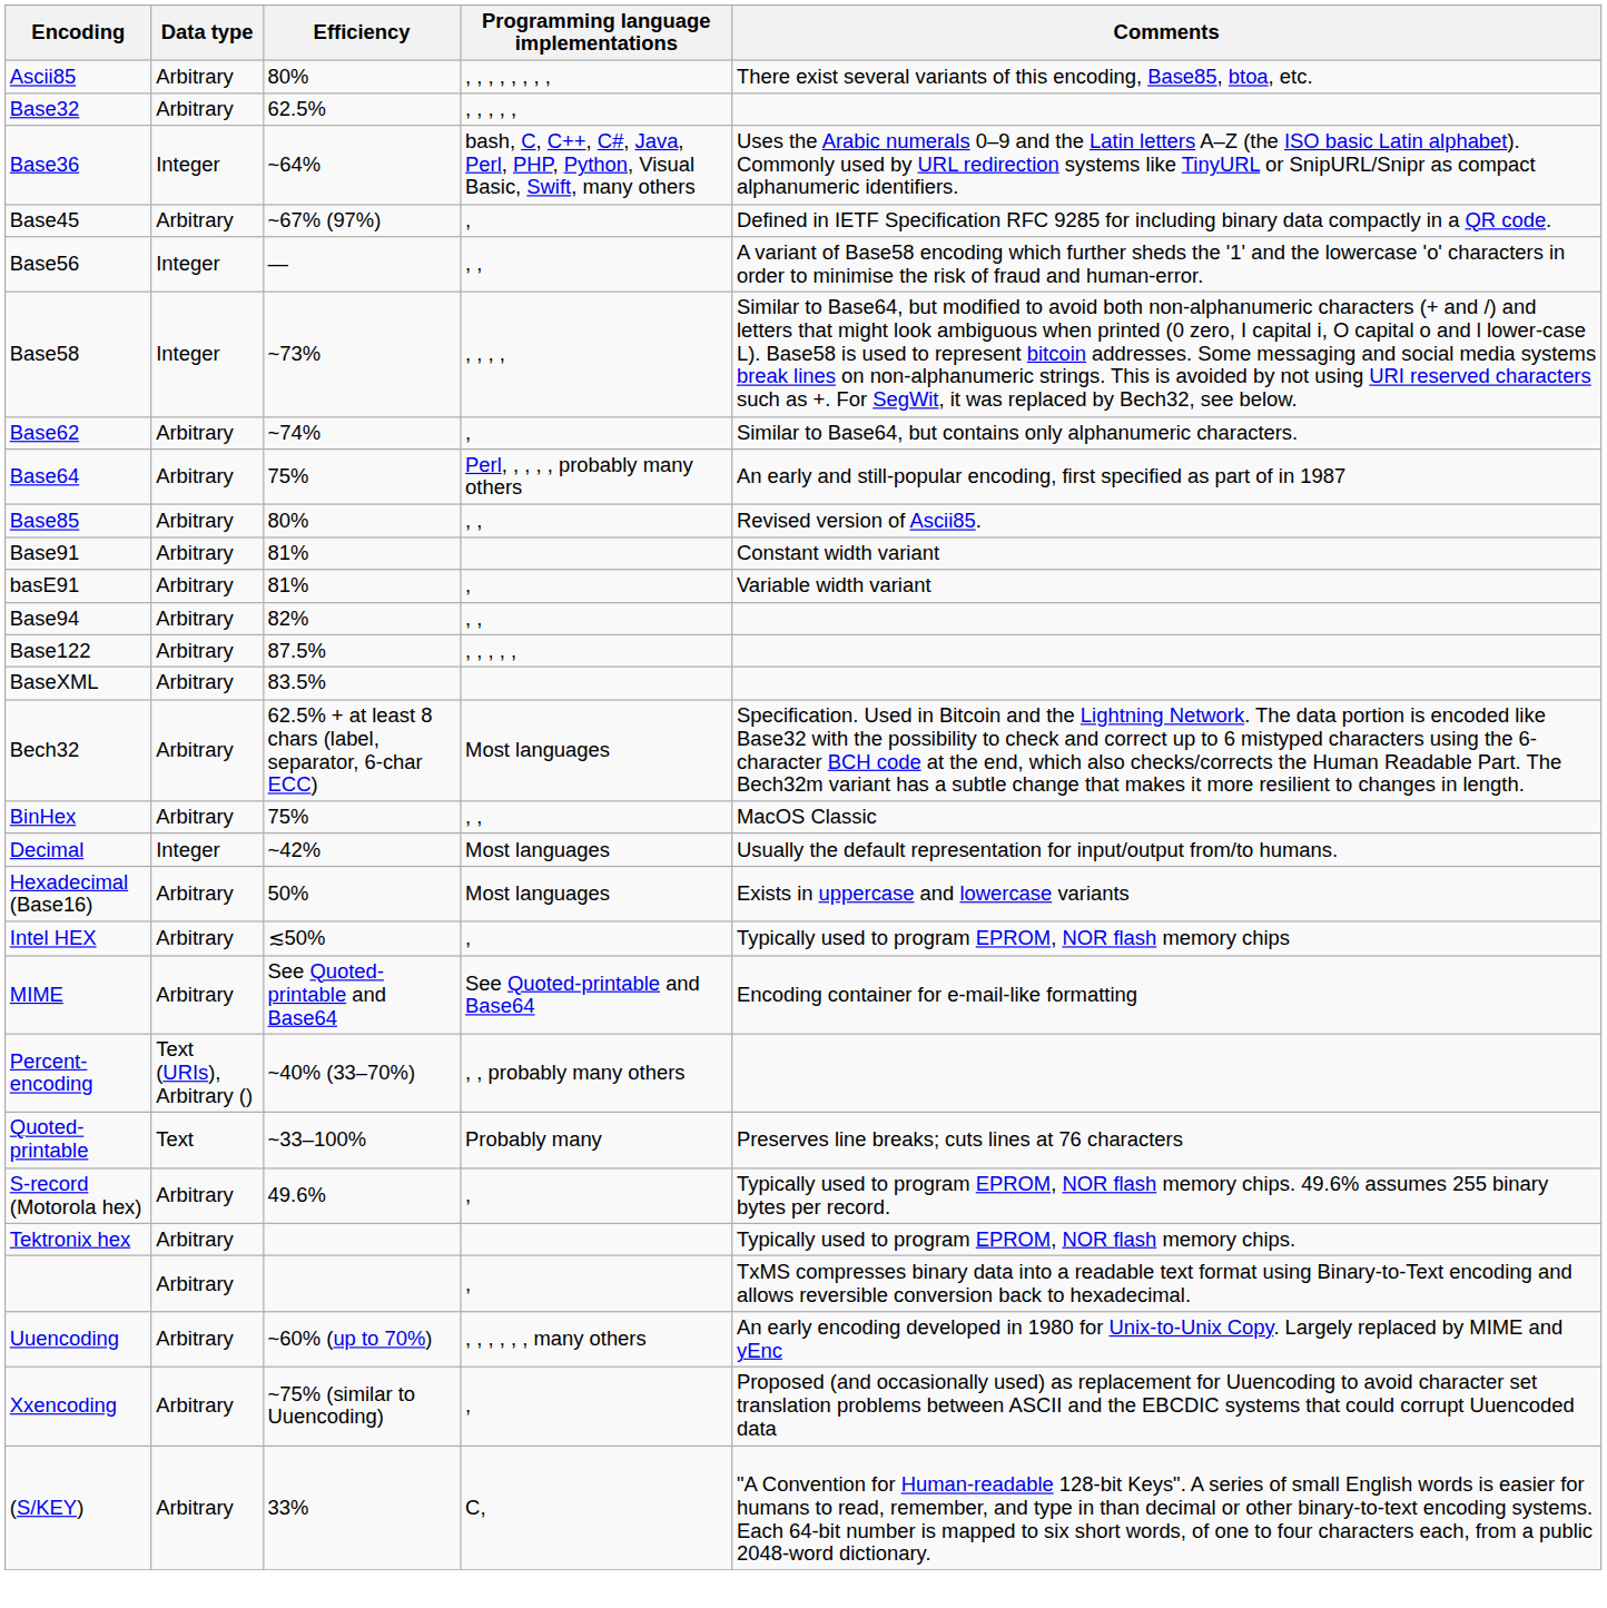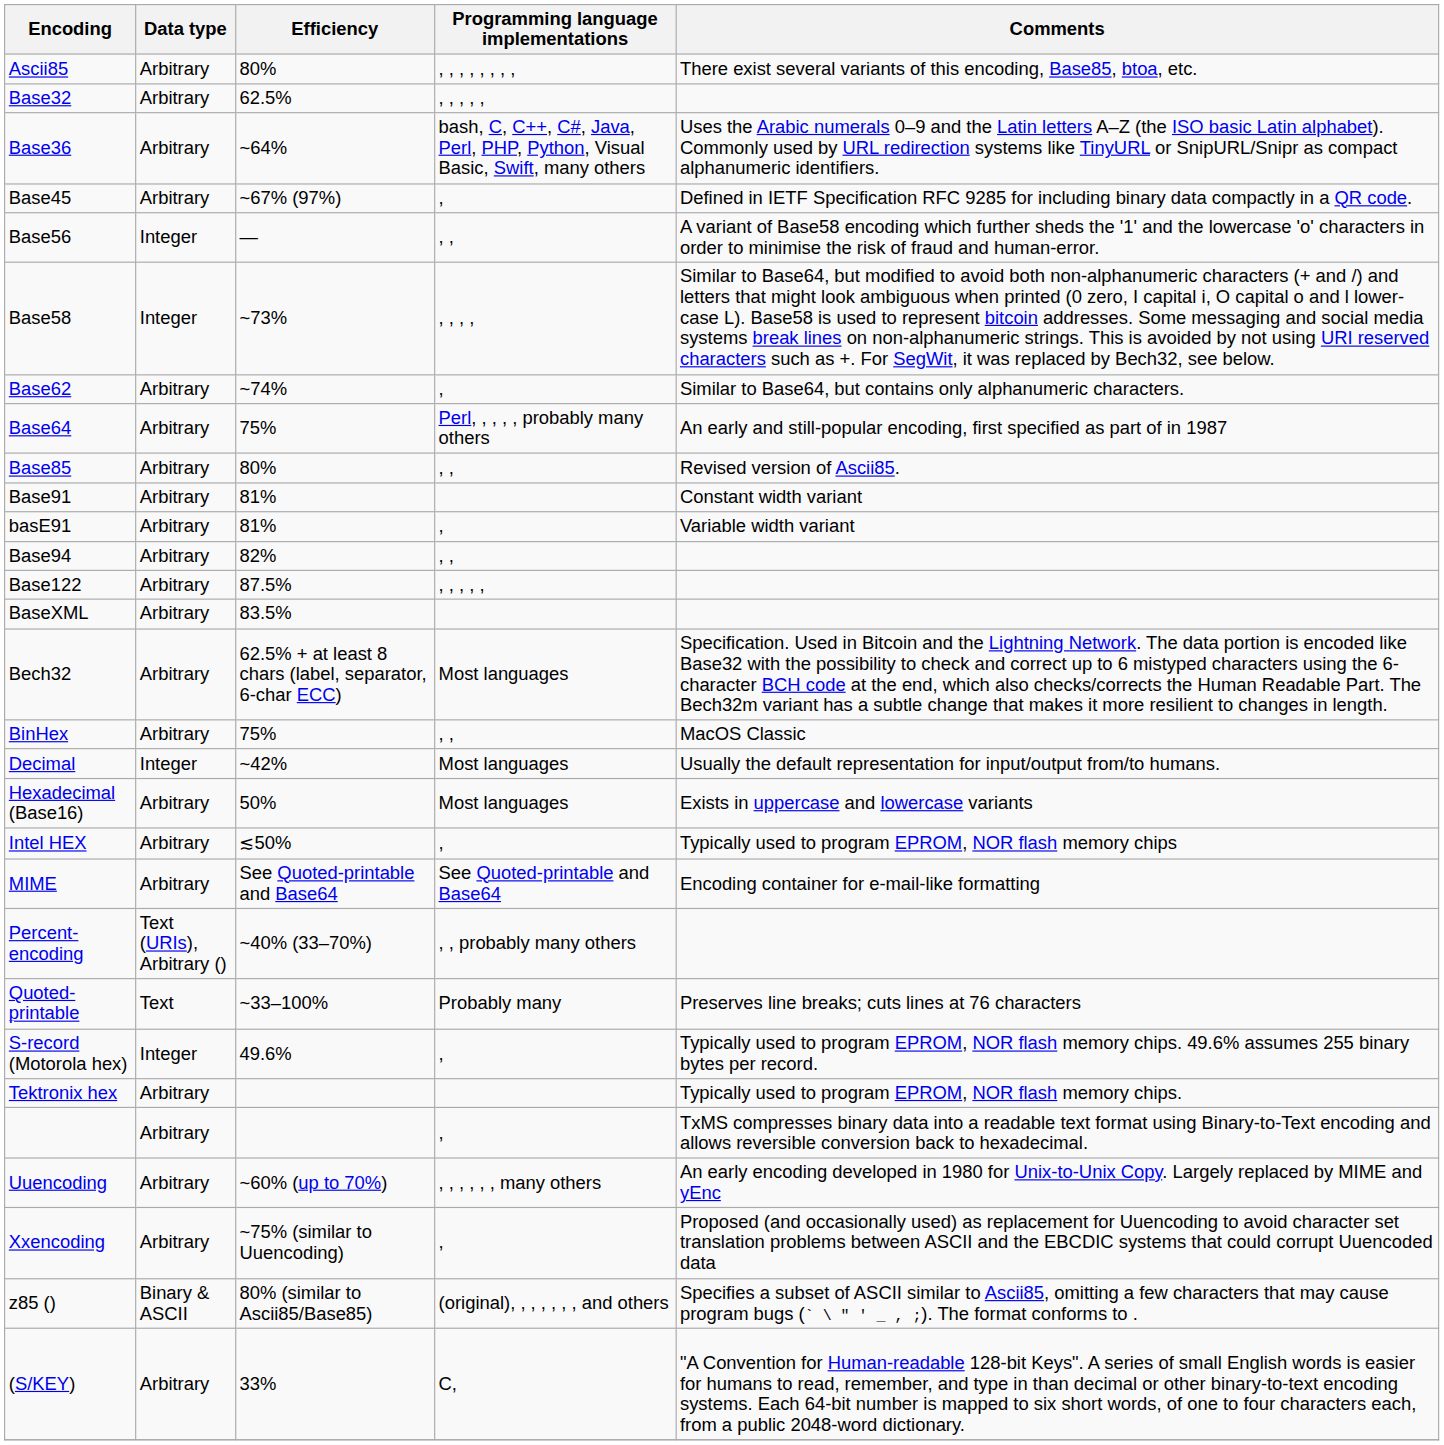 <table class="wikitable sortable">
 <tr>
 <th>Encoding</th>
 <th>Data type</th>
 <th>Efficiency</th>
 <th>Programming language implementations</th>
 <th>Comments</th>
 </tr>
 <tr>
 <td><a href='#'>Ascii85</a></td>
 <td>Arbitrary</td>
 <td>80%</td>
 <td> , , , , , ,  , , </td>
 <td>There exist several variants of this encoding, <a href='#'>Base85</a>, <a href='#'>btoa</a>, etc.</td>
 </tr>
 <tr>
 <td><a href='#'>Base32</a></td>
 <td>Arbitrary</td>
 <td>62.5%</td>
 <td>, , , , , </td>
 <td></td>
 </tr>
 <tr>
 <td><a href='#'>Base36</a></td>
-<td>Integer</td>
+<td>Arbitrary</td>
 <td data-sort-value="64%">~64%</td>
 <td>bash, <a href='#'>C</a>, <a href='#'>C++</a>, <a href='#'>C#</a>, <a href='#'>Java</a>, <a href='#'>Perl</a>, <a href='#'>PHP</a>, <a href='#'>Python</a>, Visual Basic, <a href='#'>Swift</a>, many others</td>
 <td>Uses the <a href='#'>Arabic numerals</a> 0–9 and the <a href='#'>Latin letters</a> A–Z (the <a href='#'>ISO basic Latin alphabet</a>). Commonly used by <a href='#'>URL redirection</a> systems like <a href='#'>TinyURL</a> or SnipURL/Snipr as compact alphanumeric identifiers.</td>
 </tr>
 <tr>
 <td>Base45</td>
 <td>Arbitrary</td>
 <td>~67% (97%)</td>
 <td>, </td>
 <td>Defined in IETF Specification RFC 9285 for including binary data compactly in a <a href='#'>QR code</a>.</td>
 </tr>
 <tr>
 <td>Base56</td>
 <td>Integer</td>
 <td>—</td>
 <td>, , </td>
 <td>A variant of Base58 encoding which further sheds the '1' and the lowercase 'o' characters in order to minimise the risk of fraud and human-error.</td>
 </tr>
 <tr>
 <td>Base58</td>
 <td>Integer</td>
 <td data-sort-value="73%">~73%</td>
 <td>, , , , </td>
 <td>Similar to Base64, but modified to avoid both non-alphanumeric characters (+ and /) and letters that might look ambiguous when printed (0 zero, I capital i, O capital o and l lower-case L). Base58 is used to represent <a href='#'>bitcoin</a> addresses. Some messaging and social media systems <a href='#'>break lines</a> on non-alphanumeric strings. This is avoided by not using <a href='#'>URI reserved characters</a> such as +. For <a href='#'>SegWit</a>, it was replaced by Bech32, see below.<br></td>
 </tr>
 <tr>
 <td><a href='#'>Base62</a></td>
 <td>Arbitrary</td>
 <td>~74%</td>
 <td>, </td>
 <td>Similar to Base64, but contains only alphanumeric characters.</td>
 </tr>
 <tr>
 <td><a href='#'>Base64</a></td>
 <td>Arbitrary</td>
 <td>75%</td>
 <td><a href='#'>Perl</a>, , , , , probably many others</td>
 <td>An early and still-popular encoding, first specified as part of  in 1987</td>
 </tr>
 <tr>
 <td><a href='#'>Base85</a></td>
 <td>Arbitrary</td>
 <td>80%</td>
 <td>, , </td>
 <td>Revised version of <a href='#'>Ascii85</a>.</td>
 </tr>
 <tr>
 <td>Base91</td>
 <td>Arbitrary</td>
 <td>81%</td>
 <td></td>
 <td>Constant width variant</td>
 </tr>
 <tr>
 <td>basE91</td>
 <td>Arbitrary</td>
 <td>81%</td>
 <td> , </td>
 <td>Variable width variant</td>
 </tr>
 <tr>
 <td>Base94</td>
 <td>Arbitrary</td>
 <td>82%</td>
 <td>, , </td>
 <td></td>
 </tr>
 <tr>
 <td>Base122</td>
 <td>Arbitrary</td>
 <td>87.5%</td>
 <td>, , , , , </td>
 <td></td>
 </tr>
 <tr>
 <td>BaseXML</td>
 <td>Arbitrary</td>
 <td>83.5%</td>
 <td></td>
 <td></td>
 </tr>
 <tr>
 <td>Bech32</td>
 <td>Arbitrary</td>
 <td data-sort-value="62.5%">62.5% + at least 8 chars (label, separator, 6-char <a href='#'>ECC</a>)</td>
 <td>Most languages</td>
 <td>Specification. Used in Bitcoin and the <a href='#'>Lightning Network</a>. The data portion is encoded like Base32 with the possibility to check and correct up to 6 mistyped characters using the 6-character <a href='#'>BCH code</a> at the end, which also checks/corrects the Human Readable Part. The Bech32m variant has a subtle change that makes it more resilient to changes in length.</td>
 </tr>
 <tr>
 <td><a href='#'>BinHex</a></td>
 <td>Arbitrary</td>
 <td>75%</td>
 <td>, , </td>
 <td>MacOS Classic</td>
 </tr>
 <tr>
 <td><a href='#'>Decimal</a></td>
 <td>Integer</td>
 <td data-sort-value="42%">~42%</td>
 <td>Most languages</td>
 <td>Usually the default representation for input/output from/to humans.</td>
 </tr>
 <tr>
 <td><a href='#'>Hexadecimal</a> (Base16)</td>
 <td>Arbitrary</td>
 <td>50%</td>
 <td>Most languages</td>
 <td>Exists in <a href='#'>uppercase</a> and <a href='#'>lowercase</a> variants</td>
 </tr>
 <tr>
 <td><a href='#'>Intel HEX</a></td>
 <td>Arbitrary</td>
 <td data-sort-value="50%">≲50%</td>
 <td>, </td>
 <td>Typically used to program <a href='#'>EPROM</a>, <a href='#'>NOR flash</a> memory chips</td>
 </tr>
 <tr>
 <td><a href='#'>MIME</a></td>
 <td>Arbitrary</td>
 <td>See <a href='#'>Quoted-printable</a> and <a href='#'>Base64</a></td>
 <td>See <a href='#'>Quoted-printable</a> and <a href='#'>Base64</a></td>
 <td>Encoding container for e-mail-like formatting</td>
 </tr>
 <tr>
 <td><a href='#'>Percent-encoding</a></td>
 <td>Text (<a href='#'>URIs</a>), Arbitrary ()</td>
 <td data-sort-value="40%">~40% (33–70%)</td>
 <td>, , probably many others</td>
 <td></td>
 </tr>
 <tr>
 <td><a href='#'>Quoted-printable</a></td>
 <td>Text</td>
 <td data-sort-value="33%">~33–100%</td>
 <td>Probably many</td>
 <td>Preserves line breaks; cuts lines at 76 characters</td>
 </tr>
 <tr>
 <td><a href='#'>S-record</a> (Motorola hex)</td>
-<td>Arbitrary</td>
+<td>Integer</td>
 <td>49.6%</td>
 <td>, </td>
 <td>Typically used to program <a href='#'>EPROM</a>, <a href='#'>NOR flash</a> memory chips. 49.6% assumes 255 binary bytes per record.</td>
 </tr>
 <tr>
 <td><a href='#'>Tektronix hex</a></td>
 <td>Arbitrary</td>
 <td></td>
 <td></td>
 <td>Typically used to program <a href='#'>EPROM</a>, <a href='#'>NOR flash</a> memory chips.</td>
 </tr>
 <tr>
 <td></td>
 <td>Arbitrary</td>
 <td></td>
 <td>, </td>
 <td>TxMS compresses binary data into a readable text format using Binary-to-Text encoding and allows reversible conversion back to hexadecimal.</td>
 </tr>
 <tr>
 <td><a href='#'>Uuencoding</a></td>
 <td>Arbitrary</td>
 <td data-sort-value="60%">~60% (<a href='#'>up to 70%</a>)</td>
 <td> , , , , , , many others</td>
 <td>An early encoding developed in 1980 for <a href='#'>Unix-to-Unix Copy</a>. Largely replaced by MIME and <a href='#'>yEnc</a></td>
 </tr>
 <tr>
 <td><a href='#'>Xxencoding</a></td>
 <td>Arbitrary</td>
 <td data-sort-value="75%">~75% (similar to Uuencoding)</td>
 <td>, </td>
 <td>Proposed (and occasionally used) as replacement for Uuencoding to avoid character set translation problems between ASCII and the EBCDIC systems that could corrupt Uuencoded data</td>
 </tr>
 <tr>
+<td>z85 ()</td>
+<td>Binary & ASCII</td>
+<td>80% (similar to Ascii85/Base85)</td>
+<td> (original), , , , , , ,  and others</td>
+<td>Specifies a subset of ASCII similar to <a href='#'>Ascii85</a>, omitting a few characters that may cause program bugs (<code>` \ " ' _ , ;</code>). The format conforms to .</td>
+</tr>
+<tr>
 <td> (<a href='#'>S/KEY</a>)</td>
 <td>Arbitrary</td>
 <td>33%</td>
 <td>C, </td>
 <td><br>"A Convention for <a href='#'>Human-readable</a> 128-bit Keys". A series of small English words is easier for humans to read, remember, and type in than decimal or other binary-to-text encoding systems. Each 64-bit number is mapped to six short words, of one to four characters each, from a public 2048-word dictionary.</td>
 </tr>
 <tr>
 </tr>
 </table>
